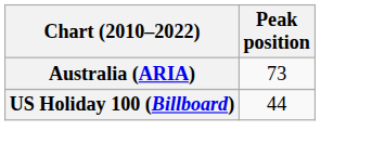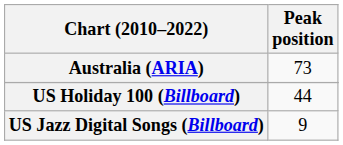 <table class="wikitable sortable plainrowheaders" style="text-align:center">
 <tr>
 <th scope="col">Chart (2010–2022)</th>
 <th scope="col">Peak<br>position</th>
 </tr>
 <tr>
 <th scope="row">Australia (<a href='#'>ARIA</a>)</th>
 <td>73</td>
 </tr>
 <tr>
 </tr>
 <tr>
 </tr>
 <tr>
 </tr>
 <tr>
 </tr>
 <tr>
 <th scope="row">US Holiday 100 (<em><a href='#'>Billboard</a></em>)</th>
 <td>44</td>
 </tr>
+<tr>
+<th scope="row">US Jazz Digital Songs (<em><a href='#'>Billboard</a></em>)</th>
+<td>9</td>
+</tr>
 </table>
